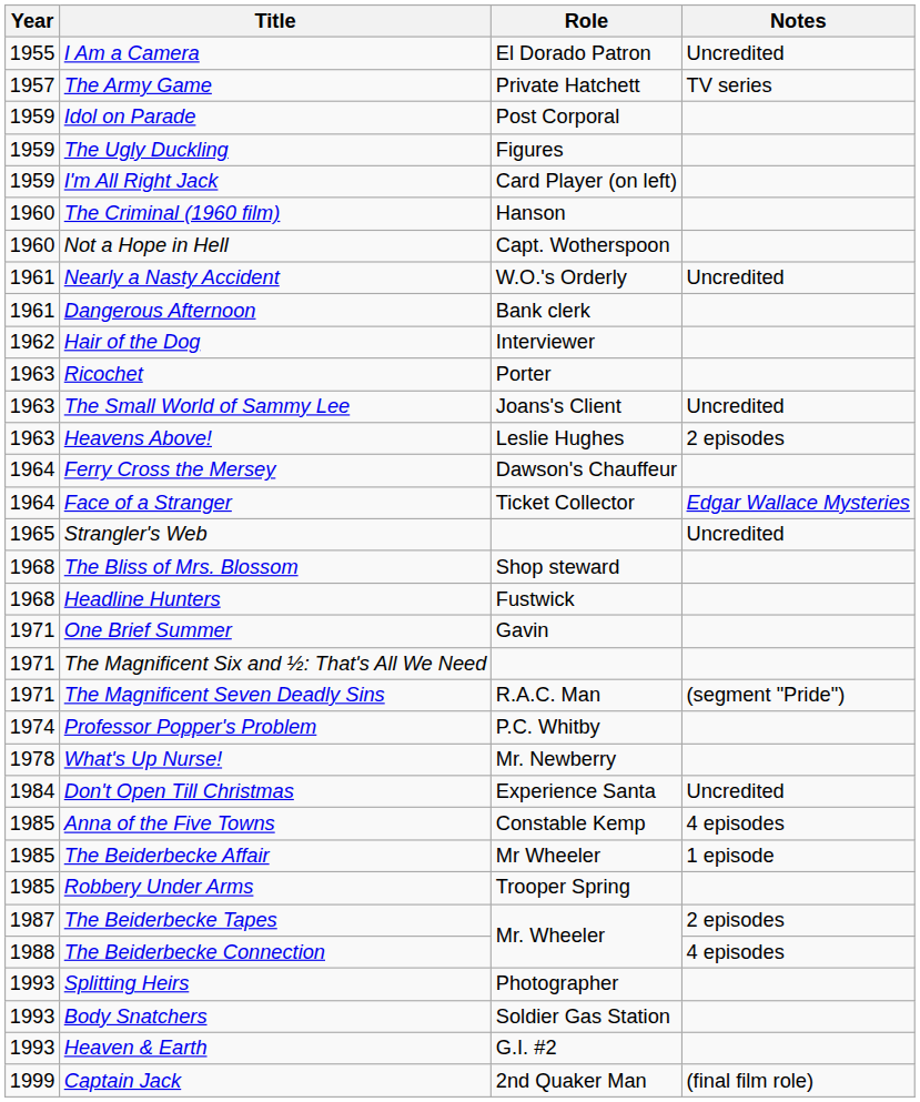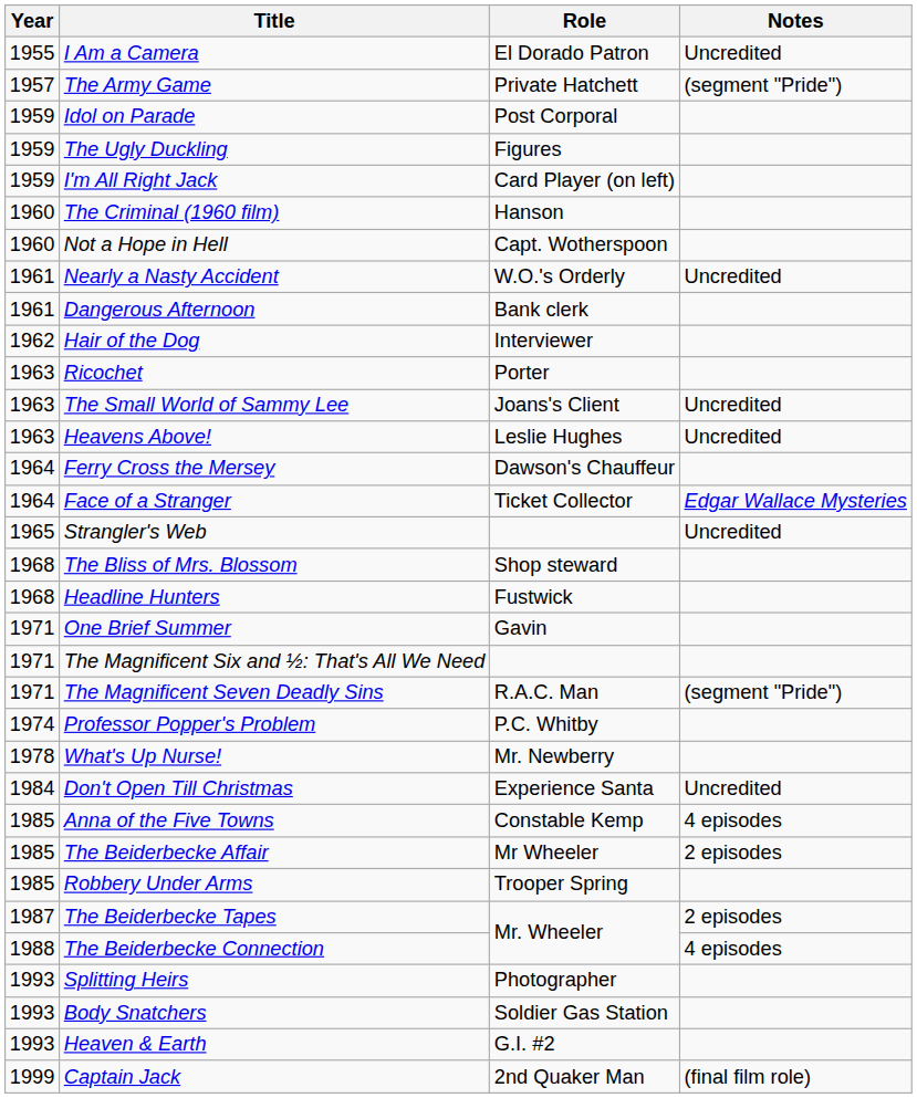 <table class="wikitable">
 <tr>
 <th>Year</th>
 <th>Title</th>
 <th>Role</th>
 <th>Notes</th>
 </tr>
 <tr>
 <td>1955</td>
 <td><em><a href='#'>I Am a Camera</a></em></td>
 <td>El Dorado Patron</td>
 <td>Uncredited</td>
 </tr>
 <tr>
 <td>1957</td>
 <td><em><a href='#'>The Army Game</a></em></td>
 <td>Private Hatchett</td>
-<td>TV series</td>
+<td>(segment "Pride")</td>
 </tr>
 <tr>
 <td>1959</td>
 <td><em><a href='#'>Idol on Parade</a></em></td>
 <td>Post Corporal</td>
 <td></td>
 </tr>
 <tr>
 <td>1959</td>
 <td><em><a href='#'>The Ugly Duckling</a></em></td>
 <td>Figures</td>
 <td></td>
 </tr>
 <tr>
 <td>1959</td>
 <td><em><a href='#'>I'm All Right Jack</a></em></td>
 <td>Card Player (on left)</td>
 <td></td>
 </tr>
 <tr>
 <td>1960</td>
 <td><em><a href='#'>The Criminal (1960 film)</a></em></td>
 <td>Hanson</td>
 <td></td>
 </tr>
 <tr>
 <td>1960</td>
 <td><em>Not a Hope in Hell</em></td>
 <td>Capt. Wotherspoon</td>
 <td></td>
 </tr>
 <tr>
 <td>1961</td>
 <td><em><a href='#'>Nearly a Nasty Accident</a></em></td>
 <td>W.O.'s Orderly</td>
 <td>Uncredited</td>
 </tr>
 <tr>
 <td>1961</td>
 <td><em><a href='#'>Dangerous Afternoon</a></em></td>
 <td>Bank clerk</td>
 <td></td>
 </tr>
 <tr>
 <td>1962</td>
 <td><em><a href='#'>Hair of the Dog</a></em></td>
 <td>Interviewer</td>
 <td></td>
 </tr>
 <tr>
 <td>1963</td>
 <td><em><a href='#'>Ricochet</a></em></td>
 <td>Porter</td>
 <td></td>
 </tr>
 <tr>
 <td>1963</td>
 <td><em><a href='#'>The Small World of Sammy Lee</a></em></td>
 <td>Joans's Client</td>
 <td>Uncredited</td>
 </tr>
 <tr>
 <td>1963</td>
 <td><em><a href='#'>Heavens Above!</a></em></td>
 <td>Leslie Hughes</td>
-<td>2 episodes</td>
+<td>Uncredited</td>
 </tr>
 <tr>
 <td>1964</td>
 <td><em><a href='#'>Ferry Cross the Mersey</a></em></td>
 <td>Dawson's Chauffeur</td>
 <td></td>
 </tr>
 <tr>
 <td>1964</td>
 <td><em><a href='#'>Face of a Stranger</a></em></td>
 <td>Ticket Collector</td>
 <td><em><a href='#'>Edgar Wallace Mysteries</a></em></td>
 </tr>
 <tr>
 <td>1965</td>
 <td><em>Strangler's Web</em></td>
 <td></td>
 <td>Uncredited</td>
 </tr>
 <tr>
 <td>1968</td>
 <td><em><a href='#'>The Bliss of Mrs. Blossom</a></em></td>
 <td>Shop steward</td>
 <td></td>
 </tr>
 <tr>
 <td>1968</td>
 <td><em><a href='#'>Headline Hunters</a></em></td>
 <td>Fustwick</td>
 <td></td>
 </tr>
 <tr>
 <td>1971</td>
 <td><em><a href='#'>One Brief Summer</a></em></td>
 <td>Gavin</td>
 <td></td>
 </tr>
 <tr>
 <td>1971</td>
 <td><em>The Magnificent Six and ½: That's All We Need</em></td>
 <td></td>
 <td></td>
 </tr>
 <tr>
 <td>1971</td>
 <td><em><a href='#'>The Magnificent Seven Deadly Sins</a></em></td>
 <td>R.A.C. Man</td>
 <td>(segment "Pride")</td>
 </tr>
 <tr>
 <td>1974</td>
 <td><em><a href='#'>Professor Popper's Problem</a></em></td>
 <td>P.C. Whitby</td>
 <td></td>
 </tr>
 <tr>
 <td>1978</td>
 <td><em><a href='#'>What's Up Nurse!</a></em></td>
 <td>Mr. Newberry</td>
 <td></td>
 </tr>
 <tr>
 <td>1984</td>
 <td><em><a href='#'>Don't Open Till Christmas</a></em></td>
 <td>Experience Santa</td>
 <td>Uncredited</td>
 </tr>
 <tr>
 <td>1985</td>
 <td><em><a href='#'>Anna of the Five Towns</a></em></td>
 <td>Constable Kemp</td>
 <td>4 episodes</td>
 </tr>
 <tr>
 <td>1985</td>
 <td><em><a href='#'>The Beiderbecke Affair</a></em></td>
 <td>Mr Wheeler</td>
-<td>1 episode</td>
+<td>2 episodes</td>
 </tr>
 <tr>
 <td>1985</td>
 <td><em><a href='#'>Robbery Under Arms</a></em></td>
 <td>Trooper Spring</td>
 <td></td>
 </tr>
 <tr>
 <td>1987</td>
 <td><em><a href='#'>The Beiderbecke Tapes</a></em></td>
 <td rowspan="2">Mr. Wheeler</td>
 <td>2 episodes</td>
 </tr>
 <tr>
 <td>1988</td>
 <td><em><a href='#'>The Beiderbecke Connection</a></em></td>
 <td>4 episodes</td>
 </tr>
 <tr>
 <td>1993</td>
 <td><em><a href='#'>Splitting Heirs</a></em></td>
 <td>Photographer</td>
 <td></td>
 </tr>
 <tr>
 <td>1993</td>
 <td><em><a href='#'>Body Snatchers</a></em></td>
 <td>Soldier Gas Station</td>
 <td></td>
 </tr>
 <tr>
 <td>1993</td>
 <td><em><a href='#'>Heaven & Earth</a></em></td>
 <td>G.I. #2</td>
 <td></td>
 </tr>
 <tr>
 <td>1999</td>
 <td><em><a href='#'>Captain Jack</a></em></td>
 <td>2nd Quaker Man</td>
 <td>(final film role)</td>
 </tr>
 </table>
